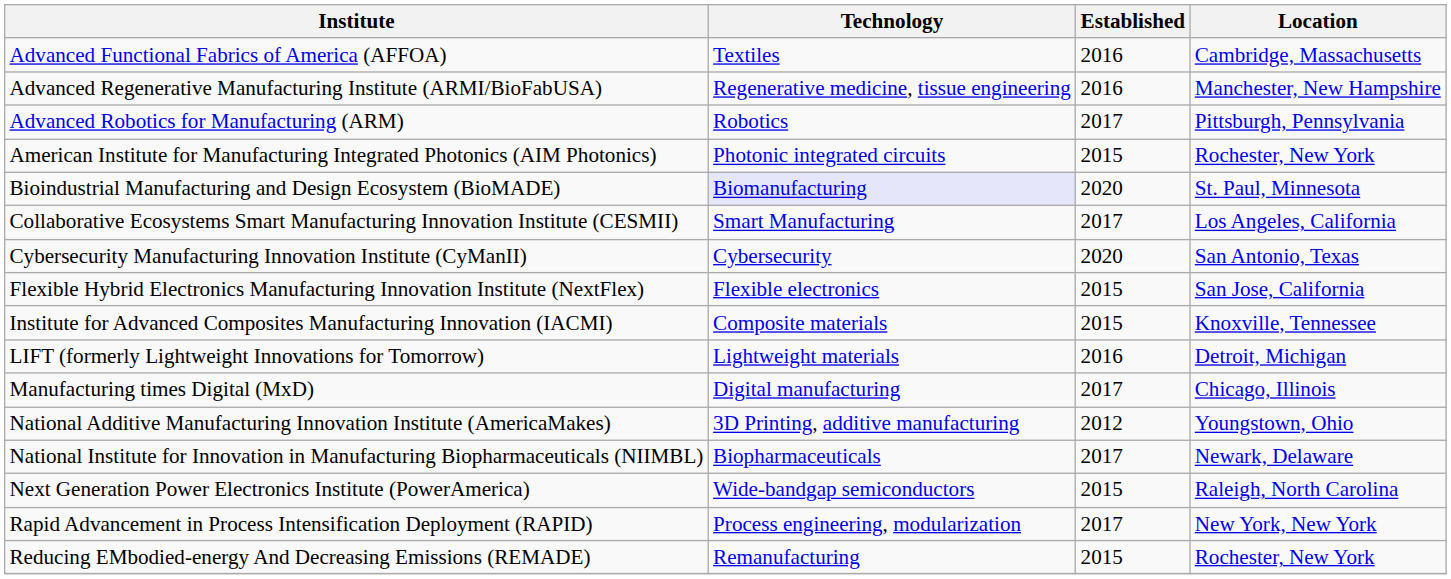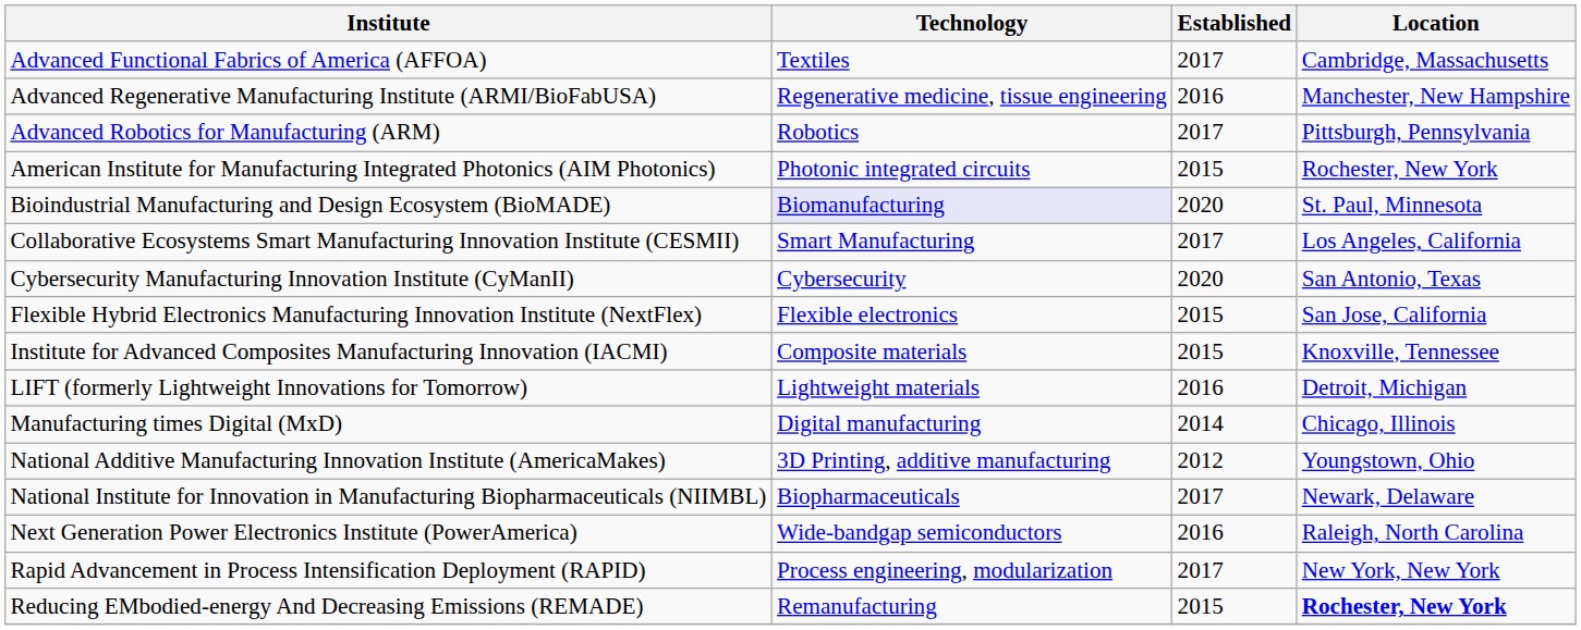 <table class="wikitable sortable">
 <tr>
 <th>Institute</th>
 <th>Technology</th>
 <th>Established</th>
 <th>Location</th>
 </tr>
 <tr>
 <td><a href='#'>Advanced Functional Fabrics of America</a> (AFFOA)</td>
 <td><a href='#'>Textiles</a></td>
-<td>2016</td>
+<td>2017</td>
 <td><a href='#'>Cambridge, Massachusetts</a></td>
 </tr>
 <tr>
 <td>Advanced Regenerative Manufacturing Institute (ARMI/BioFabUSA)</td>
 <td><a href='#'>Regenerative medicine</a>, <a href='#'>tissue engineering</a></td>
 <td>2016</td>
 <td><a href='#'>Manchester, New Hampshire</a></td>
 </tr>
 <tr>
 <td><a href='#'>Advanced Robotics for Manufacturing</a> (ARM)</td>
 <td><a href='#'>Robotics</a></td>
 <td>2017</td>
 <td><a href='#'>Pittsburgh, Pennsylvania</a></td>
 </tr>
 <tr>
 <td>American Institute for Manufacturing Integrated Photonics (AIM Photonics)</td>
 <td><a href='#'>Photonic integrated circuits</a></td>
 <td>2015</td>
 <td><a href='#'>Rochester, New York</a></td>
 </tr>
 <tr>
 <td>Bioindustrial Manufacturing and Design Ecosystem (BioMADE)</td>
 <td style="background: lavender;"><a href='#'>Biomanufacturing</a></td>
 <td>2020</td>
 <td><a href='#'>St. Paul, Minnesota</a></td>
 </tr>
 <tr>
 <td>Collaborative Ecosystems Smart Manufacturing Innovation Institute (CESMII)</td>
 <td><a href='#'>Smart Manufacturing</a></td>
 <td>2017</td>
 <td><a href='#'>Los Angeles, California</a></td>
 </tr>
 <tr>
 <td>Cybersecurity Manufacturing Innovation Institute (CyManII)</td>
 <td><a href='#'>Cybersecurity</a></td>
 <td>2020</td>
 <td><a href='#'>San Antonio, Texas</a></td>
 </tr>
 <tr>
 <td>Flexible Hybrid Electronics Manufacturing Innovation Institute (NextFlex)</td>
 <td><a href='#'>Flexible electronics</a></td>
 <td>2015</td>
 <td><a href='#'>San Jose, California</a></td>
 </tr>
 <tr>
 <td>Institute for Advanced Composites Manufacturing Innovation (IACMI)</td>
 <td><a href='#'>Composite materials</a></td>
 <td>2015</td>
 <td><a href='#'>Knoxville, Tennessee</a></td>
 </tr>
 <tr>
 <td>LIFT (formerly Lightweight Innovations for Tomorrow)</td>
 <td><a href='#'>Lightweight materials</a></td>
 <td>2016</td>
 <td><a href='#'>Detroit, Michigan</a></td>
 </tr>
 <tr>
 <td>Manufacturing times Digital (MxD)</td>
 <td><a href='#'>Digital manufacturing</a></td>
-<td>2017</td>
+<td>2014</td>
 <td><a href='#'>Chicago, Illinois</a></td>
 </tr>
 <tr>
 <td>National Additive Manufacturing Innovation Institute (AmericaMakes)</td>
 <td><a href='#'>3D Printing</a>, <a href='#'>additive manufacturing</a></td>
 <td>2012</td>
 <td><a href='#'>Youngstown, Ohio</a></td>
 </tr>
 <tr>
 <td>National Institute for Innovation in Manufacturing Biopharmaceuticals (NIIMBL)</td>
 <td><a href='#'>Biopharmaceuticals</a></td>
 <td>2017</td>
 <td><a href='#'>Newark, Delaware</a></td>
 </tr>
 <tr>
 <td>Next Generation Power Electronics Institute (PowerAmerica)</td>
 <td><a href='#'>Wide-bandgap semiconductors</a></td>
-<td>2015</td>
+<td>2016</td>
 <td><a href='#'>Raleigh, North Carolina</a></td>
 </tr>
 <tr>
 <td>Rapid Advancement in Process Intensification Deployment (RAPID)</td>
 <td><a href='#'>Process engineering</a>, <a href='#'>modularization</a></td>
 <td>2017</td>
 <td><a href='#'>New York, New York</a></td>
 </tr>
 <tr>
 <td>Reducing EMbodied-energy And Decreasing Emissions (REMADE)</td>
 <td><a href='#'>Remanufacturing</a></td>
 <td>2015</td>
-<td><a href='#'>Rochester, New York</a></td>
+<td><strong><a href='#'>Rochester, New York</a></strong></td>
 </tr>
 <tr>
 </tr>
 </table>
